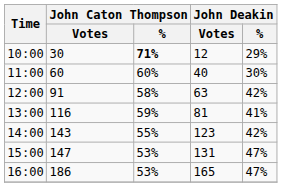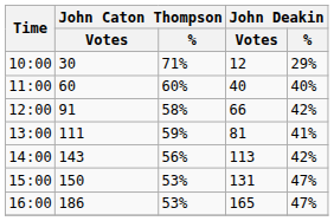 <table class="wikitable">
 <tr>
 <th rowspan="2">Time</th>
 <th colspan="2">John Caton Thompson</th>
 <th colspan="2">John Deakin</th>
 </tr>
 <tr>
 <th>Votes</th>
 <th>%</th>
 <th>Votes</th>
 <th>%</th>
 </tr>
 <tr>
 <td>10:00</td>
 <td>30</td>
-<td><strong>71%</strong></td>
+<td>71%</td>
 <td>12</td>
 <td>29%</td>
 </tr>
 <tr>
 <td>11:00</td>
 <td>60</td>
 <td>60%</td>
 <td>40</td>
-<td>30%</td>
+<td>40%</td>
 </tr>
 <tr>
 <td>12:00</td>
 <td>91</td>
 <td>58%</td>
-<td>63</td>
+<td>66</td>
 <td>42%</td>
 </tr>
 <tr>
 <td>13:00</td>
-<td>116</td>
+<td>111</td>
 <td>59%</td>
 <td>81</td>
 <td>41%</td>
 </tr>
 <tr>
 <td>14:00</td>
 <td>143</td>
-<td>55%</td>
-<td>123</td>
+<td>56%</td>
+<td>113</td>
 <td>42%</td>
 </tr>
 <tr>
 <td>15:00</td>
-<td>147</td>
+<td>150</td>
 <td>53%</td>
 <td>131</td>
 <td>47%</td>
 </tr>
 <tr>
 <td>16:00</td>
 <td>186</td>
 <td>53%</td>
 <td>165</td>
 <td>47%</td>
 </tr>
 <tr>
 </tr>
 </table>
